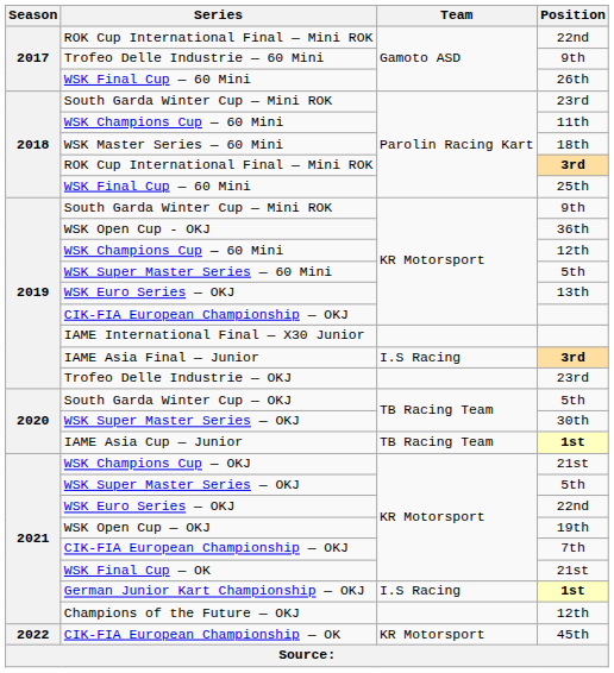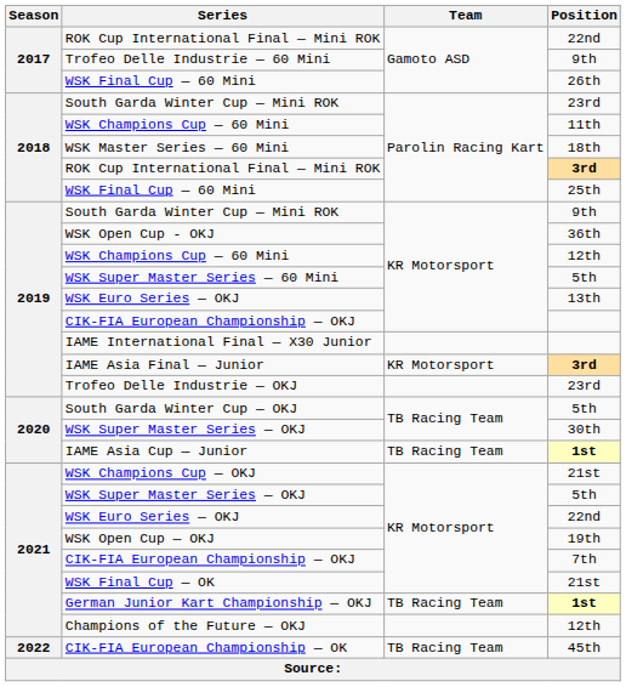 <table class="wikitable" style="font-size: 85%; text-align:center">
 <tr>
 <th>Season</th>
 <th>Series</th>
 <th>Team</th>
 <th>Position</th>
 </tr>
 <tr>
 <th rowspan="3">2017</th>
 <td align="left">ROK Cup International Final — Mini ROK</td>
 <td rowspan="3" align="left">Gamoto ASD</td>
 <td>22nd</td>
 </tr>
 <tr>
 <td align="left">Trofeo Delle Industrie — 60 Mini</td>
 <td>9th</td>
 </tr>
 <tr>
 <td align="left"><a href='#'>WSK Final Cup</a> — 60 Mini</td>
 <td>26th</td>
 </tr>
 <tr>
 <th rowspan="5">2018</th>
 <td align="left">South Garda Winter Cup — Mini ROK</td>
 <td rowspan="5"  align="left">Parolin Racing Kart</td>
 <td>23rd</td>
 </tr>
 <tr>
 <td align="left"><a href='#'>WSK Champions Cup</a> — 60 Mini</td>
 <td>11th</td>
 </tr>
 <tr>
 <td align="left">WSK Master Series — 60 Mini</td>
 <td>18th</td>
 </tr>
 <tr>
 <td align="left">ROK Cup International Final — Mini ROK</td>
 <td style="background:#FFDF9F;"><strong>3rd</strong></td>
 </tr>
 <tr>
 <td align="left"><a href='#'>WSK Final Cup</a> — 60 Mini</td>
 <td>25th</td>
 </tr>
 <tr>
 <th rowspan="9">2019</th>
 <td align="left">South Garda Winter Cup — Mini ROK</td>
 <td rowspan="6"  align="left">KR Motorsport</td>
 <td>9th</td>
 </tr>
 <tr>
 <td align="left">WSK Open Cup - OKJ</td>
 <td>36th</td>
 </tr>
 <tr>
 <td align="left"><a href='#'>WSK Champions Cup</a> — 60 Mini</td>
 <td>12th</td>
 </tr>
 <tr>
 <td align="left"><a href='#'>WSK Super Master Series</a> — 60 Mini</td>
 <td>5th</td>
 </tr>
 <tr>
 <td align="left"><a href='#'>WSK Euro Series</a> — OKJ</td>
 <td>13th</td>
 </tr>
 <tr>
 <td align="left"><a href='#'>CIK-FIA European Championship</a> — OKJ</td>
 <td></td>
 </tr>
 <tr>
 <td align="left">IAME International Final — X30 Junior</td>
 <td align="left"></td>
 <td></td>
 </tr>
 <tr>
 <td align="left">IAME Asia Final — Junior</td>
-<td align="left">I.S Racing</td>
+<td align="left">KR Motorsport</td>
 <td style="background:#FFDF9F;"><strong>3rd</strong></td>
 </tr>
 <tr>
 <td align="left">Trofeo Delle Industrie — OKJ</td>
 <td></td>
 <td>23rd</td>
 </tr>
 <tr>
 <th rowspan="3">2020</th>
 <td align="left">South Garda Winter Cup — OKJ</td>
 <td rowspan="2" align="left">TB Racing Team</td>
 <td>5th</td>
 </tr>
 <tr>
 <td align="left"><a href='#'>WSK Super Master Series</a> — OKJ</td>
 <td>30th</td>
 </tr>
 <tr>
 <td align="left">IAME Asia Cup — Junior</td>
 <td align="left">TB Racing Team</td>
 <td style="background:#FFFFBF;"><strong>1st</strong></td>
 </tr>
 <tr>
 <th rowspan="8">2021</th>
 <td align="left"><a href='#'>WSK Champions Cup</a> — OKJ</td>
 <td rowspan="6"  align="left">KR Motorsport</td>
 <td>21st</td>
 </tr>
 <tr>
 <td align="left"><a href='#'>WSK Super Master Series</a> — OKJ</td>
 <td>5th</td>
 </tr>
 <tr>
 <td align="left"><a href='#'>WSK Euro Series</a> — OKJ</td>
 <td>22nd</td>
 </tr>
 <tr>
 <td align="left">WSK Open Cup — OKJ</td>
 <td>19th</td>
 </tr>
 <tr>
 <td align="left"><a href='#'>CIK-FIA European Championship</a> — OKJ</td>
 <td>7th</td>
 </tr>
 <tr>
 <td align="left"><a href='#'>WSK Final Cup</a> — OK</td>
 <td>21st</td>
 </tr>
 <tr>
 <td align="left"><a href='#'>German Junior Kart Championship</a> — OKJ</td>
-<td align="left">I.S Racing</td>
+<td align="left">TB Racing Team</td>
 <td style="background:#FFFFBF;"><strong>1st</strong></td>
 </tr>
 <tr>
 <td align="left">Champions of the Future — OKJ</td>
 <td align="left"></td>
 <td>12th</td>
 </tr>
 <tr>
 <th>2022</th>
 <td align="left"><a href='#'>CIK-FIA European Championship</a> — OK</td>
-<td align="left">KR Motorsport</td>
+<td align="left">TB Racing Team</td>
 <td>45th</td>
 </tr>
 <tr>
 <th colspan="4">Source:</th>
 </tr>
 </table>
